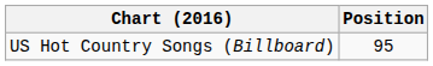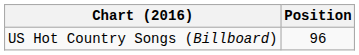 <table class="wikitable">
 <tr>
 <th>Chart (2016)</th>
 <th>Position</th>
 </tr>
 <tr>
 <td>US Hot Country Songs (<em>Billboard</em>)</td>
-<td style="text-align:center">95</td>
+<td style="text-align:center">96</td>
 </tr>
 </table>
